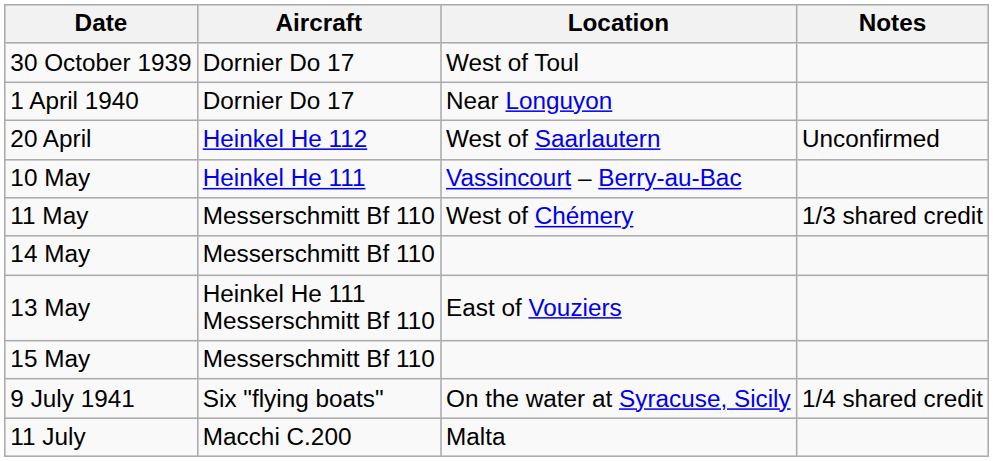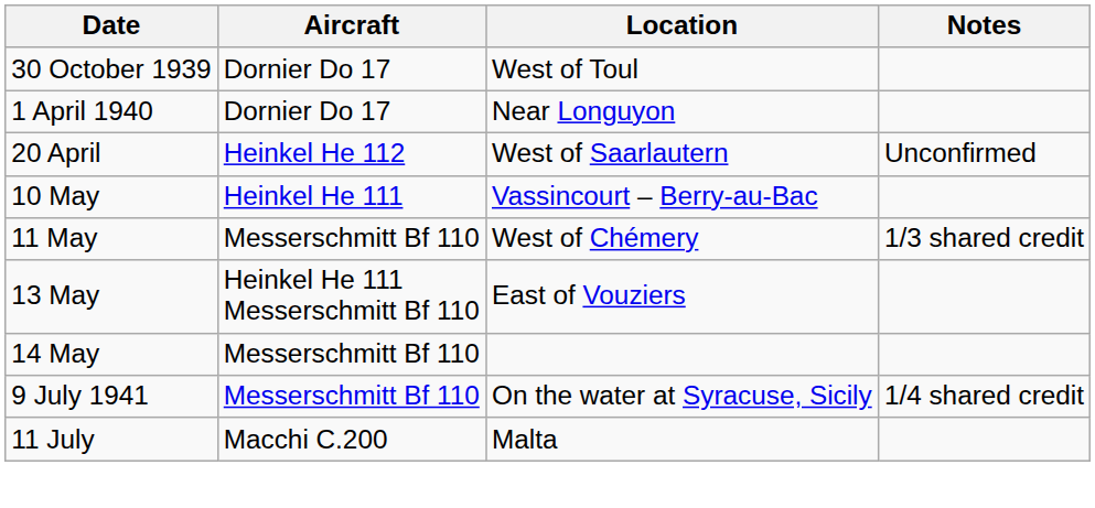 <table class="wikitable">
 <tr>
 <th>Date</th>
 <th>Aircraft</th>
 <th>Location</th>
 <th>Notes</th>
 </tr>
 <tr>
 <td>30 October 1939</td>
 <td>Dornier Do 17</td>
 <td>West of Toul</td>
 <td></td>
 </tr>
 <tr>
 <td>1 April 1940</td>
 <td>Dornier Do 17</td>
 <td>Near <a href='#'>Longuyon</a></td>
 <td></td>
 </tr>
 <tr>
 <td>20 April</td>
 <td><a href='#'>Heinkel He 112</a></td>
 <td>West of <a href='#'>Saarlautern</a></td>
 <td>Unconfirmed</td>
 </tr>
 <tr>
 <td>10 May</td>
 <td><a href='#'>Heinkel He 111</a></td>
 <td><a href='#'>Vassincourt</a> – <a href='#'>Berry-au-Bac</a></td>
 <td></td>
 </tr>
 <tr>
 <td>11 May</td>
 <td>Messerschmitt Bf 110</td>
 <td>West of <a href='#'>Chémery</a></td>
 <td>1/3 shared credit</td>
 </tr>
 <tr>
+<td>13 May</td>
+<td>Heinkel He 111<br>Messerschmitt Bf 110</td>
+<td>East of <a href='#'>Vouziers</a></td>
+<td></td>
+</tr>
+<tr>
 <td>14 May</td>
 <td>Messerschmitt Bf 110</td>
 <td></td>
 <td></td>
 </tr>
 <tr>
-<td>13 May</td>
-<td>Heinkel He 111<br>Messerschmitt Bf 110</td>
-<td>East of <a href='#'>Vouziers</a></td>
-<td></td>
-</tr>
-<tr>
-<td>15 May</td>
-<td>Messerschmitt Bf 110</td>
-<td></td>
-<td></td>
-</tr>
-<tr>
 <td>9 July 1941</td>
-<td>Six "flying boats"</td>
+<td><a href='#'>Messerschmitt Bf 110</a></td>
 <td>On the water at <a href='#'>Syracuse, Sicily</a></td>
 <td>1/4 shared credit</td>
 </tr>
 <tr>
 <td>11 July</td>
 <td>Macchi C.200</td>
 <td>Malta</td>
 <td></td>
 </tr>
 </table>
